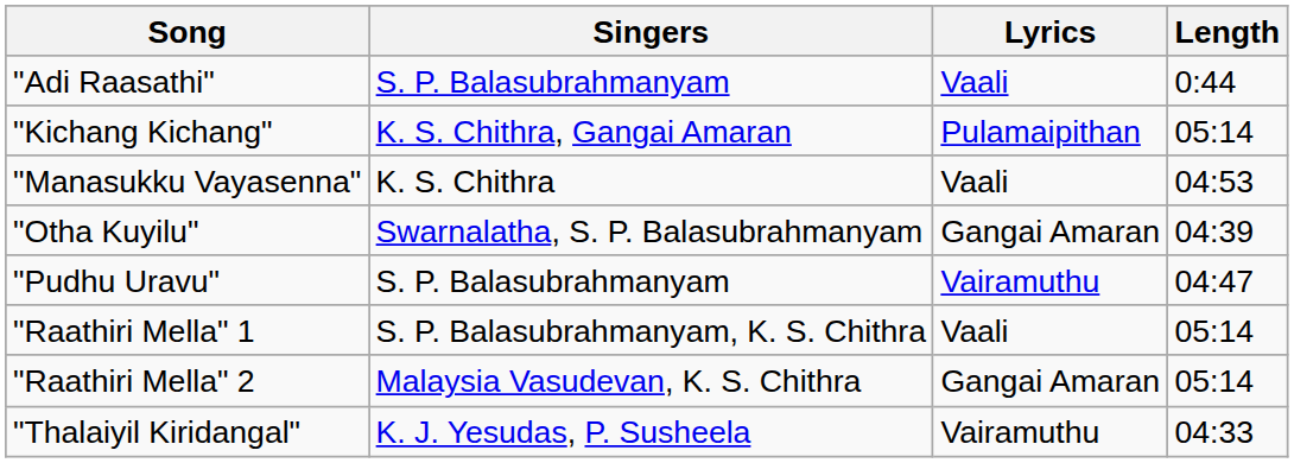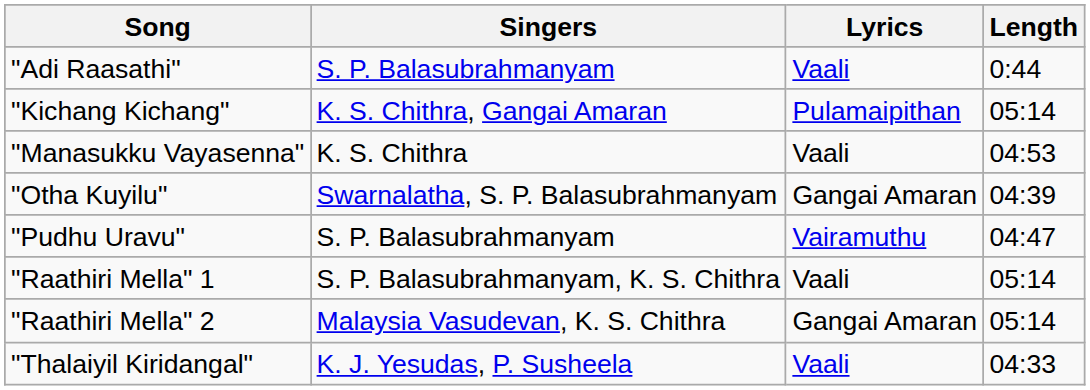 <table class="wikitable" style="font-size:95%;">
 <tr>
 <th>Song</th>
 <th>Singers</th>
 <th>Lyrics</th>
 <th>Length</th>
 </tr>
 <tr>
 <td>"Adi Raasathi"</td>
 <td><a href='#'>S. P. Balasubrahmanyam</a></td>
 <td><a href='#'>Vaali</a></td>
 <td>0:44</td>
 </tr>
 <tr>
 <td>"Kichang Kichang"</td>
 <td><a href='#'>K. S. Chithra</a>, <a href='#'>Gangai Amaran</a></td>
 <td><a href='#'>Pulamaipithan</a></td>
 <td>05:14</td>
 </tr>
 <tr>
 <td>"Manasukku Vayasenna"</td>
 <td>K. S. Chithra</td>
 <td>Vaali</td>
 <td>04:53</td>
 </tr>
 <tr>
 <td>"Otha Kuyilu"</td>
 <td><a href='#'>Swarnalatha</a>, S. P. Balasubrahmanyam</td>
 <td>Gangai Amaran</td>
 <td>04:39</td>
 </tr>
 <tr>
 <td>"Pudhu Uravu"</td>
 <td>S. P. Balasubrahmanyam</td>
 <td><a href='#'>Vairamuthu</a></td>
 <td>04:47</td>
 </tr>
 <tr>
 <td>"Raathiri Mella" 1</td>
 <td>S. P. Balasubrahmanyam, K. S. Chithra</td>
 <td>Vaali</td>
 <td>05:14</td>
 </tr>
 <tr>
 <td>"Raathiri Mella" 2</td>
 <td><a href='#'>Malaysia Vasudevan</a>, K. S. Chithra</td>
 <td>Gangai Amaran</td>
 <td>05:14</td>
 </tr>
 <tr>
 <td>"Thalaiyil Kiridangal"</td>
 <td><a href='#'>K. J. Yesudas</a>, <a href='#'>P. Susheela</a></td>
-<td>Vairamuthu</td>
+<td><a href='#'>Vaali</a></td>
 <td>04:33</td>
 </tr>
 </table>
